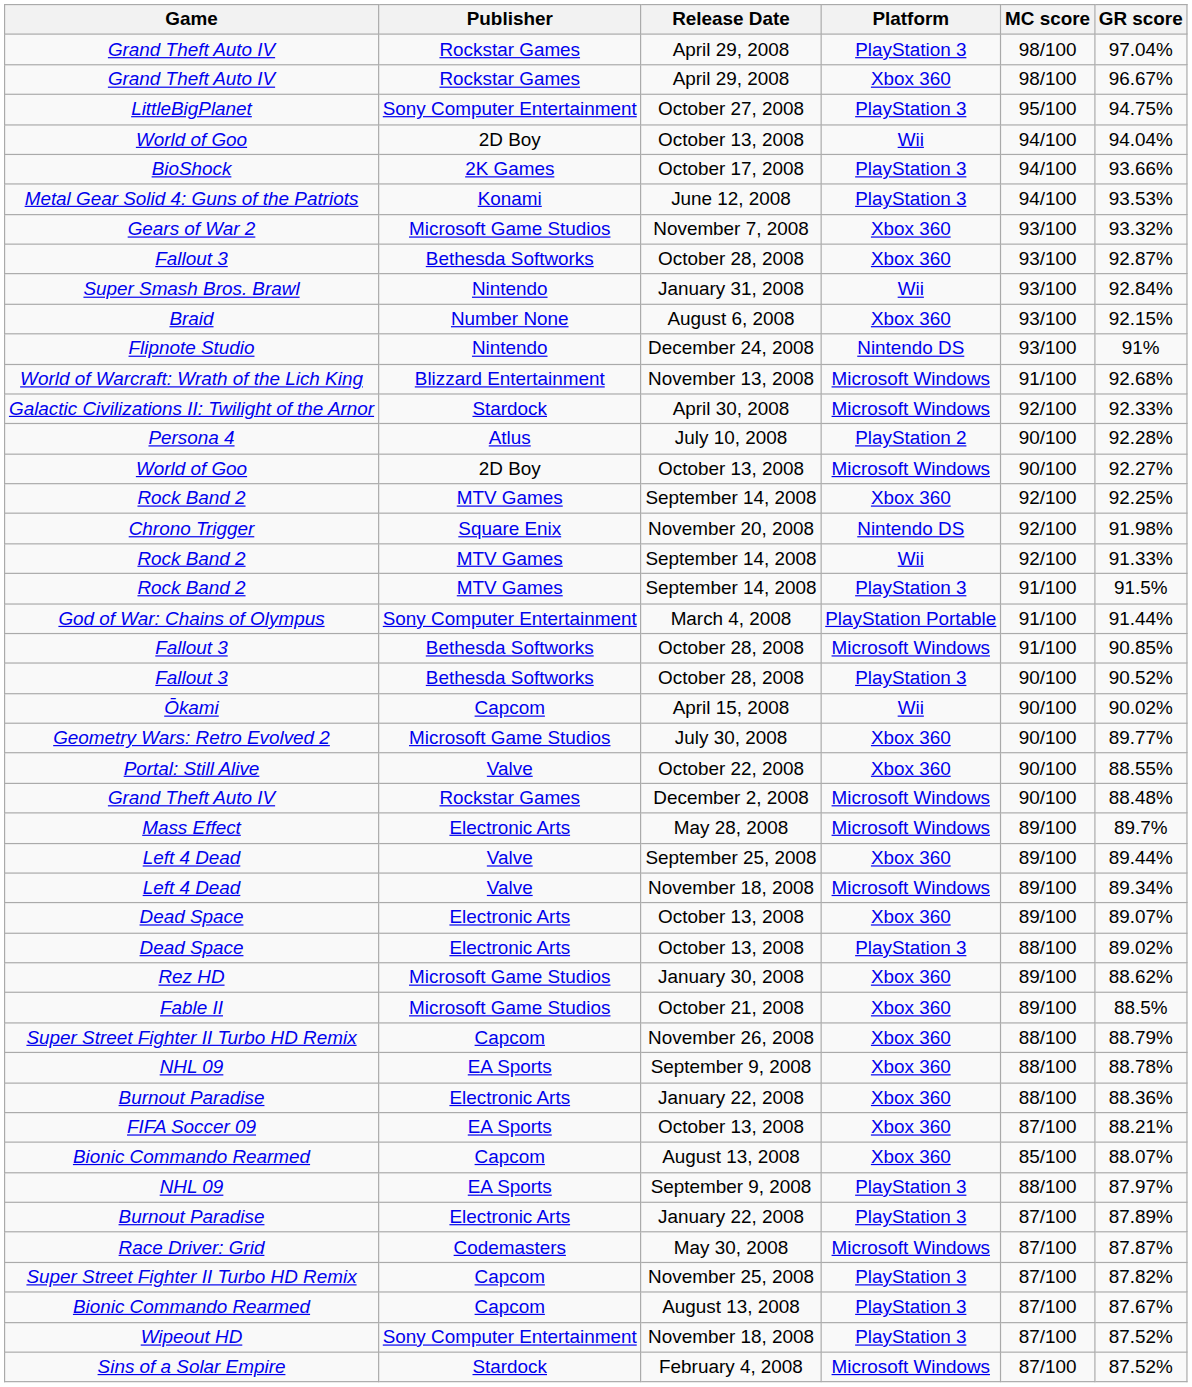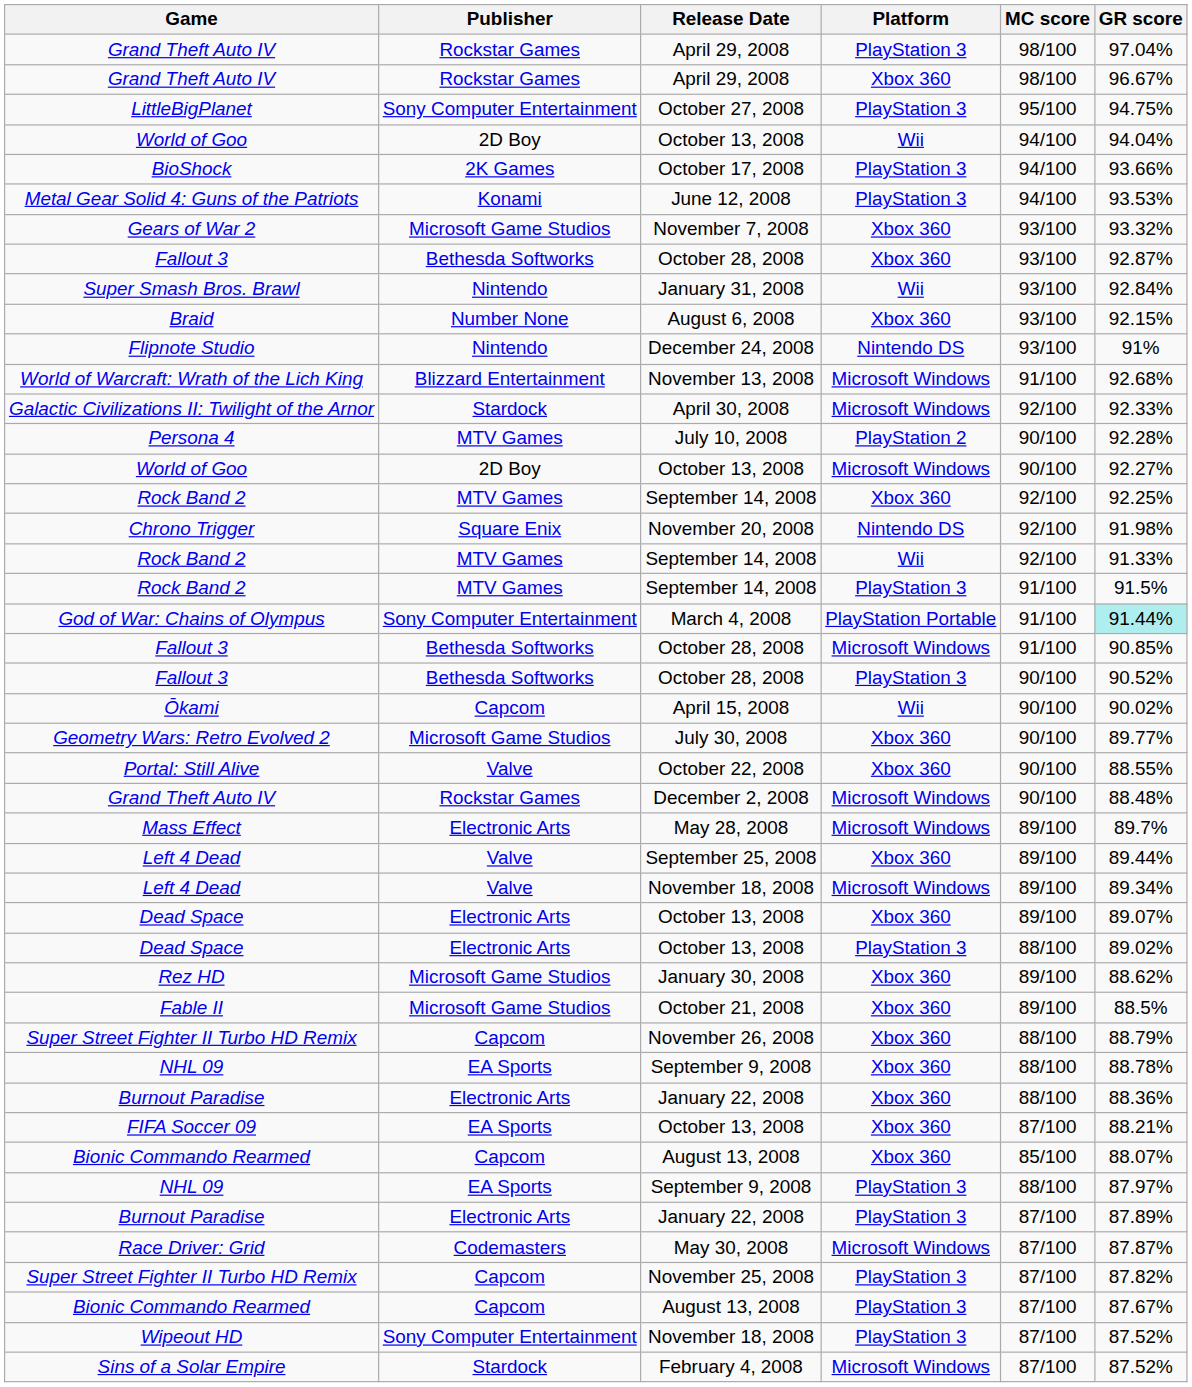 <table class="wikitable sortable" style="text-align:center;">
 <tr>
 <th scope="col">Game</th>
 <th scope="col">Publisher</th>
 <th scope="col">Release Date</th>
 <th scope="col">Platform</th>
 <th scope="col">MC score</th>
 <th scope="col">GR score</th>
 </tr>
 <tr>
 <td><em><a href='#'>Grand Theft Auto IV</a></em></td>
 <td><a href='#'>Rockstar Games</a></td>
 <td>April 29, 2008</td>
 <td><a href='#'>PlayStation 3</a></td>
 <td>98/100</td>
 <td>97.04%</td>
 </tr>
 <tr>
 <td><em><a href='#'>Grand Theft Auto IV</a></em></td>
 <td><a href='#'>Rockstar Games</a></td>
 <td>April 29, 2008</td>
 <td><a href='#'>Xbox 360</a></td>
 <td>98/100</td>
 <td>96.67%</td>
 </tr>
 <tr>
 <td><em><a href='#'>LittleBigPlanet</a></em></td>
 <td><a href='#'>Sony Computer Entertainment</a></td>
 <td>October 27, 2008</td>
 <td><a href='#'>PlayStation 3</a></td>
 <td>95/100</td>
 <td>94.75%</td>
 </tr>
 <tr>
 <td><em><a href='#'>World of Goo</a></em></td>
 <td>2D Boy</td>
 <td>October 13, 2008</td>
 <td><a href='#'>Wii</a></td>
 <td>94/100</td>
 <td>94.04%</td>
 </tr>
 <tr>
 <td><em><a href='#'>BioShock</a></em></td>
 <td><a href='#'>2K Games</a></td>
 <td>October 17, 2008</td>
 <td><a href='#'>PlayStation 3</a></td>
 <td>94/100</td>
 <td>93.66%</td>
 </tr>
 <tr>
 <td><em><a href='#'>Metal Gear Solid 4: Guns of the Patriots</a></em></td>
 <td><a href='#'>Konami</a></td>
 <td>June 12, 2008</td>
 <td><a href='#'>PlayStation 3</a></td>
 <td>94/100</td>
 <td>93.53%</td>
 </tr>
 <tr>
 <td><em><a href='#'>Gears of War 2</a></em></td>
 <td><a href='#'>Microsoft Game Studios</a></td>
 <td>November 7, 2008</td>
 <td><a href='#'>Xbox 360</a></td>
 <td>93/100</td>
 <td>93.32%</td>
 </tr>
 <tr>
 <td><em><a href='#'>Fallout 3</a></em></td>
 <td><a href='#'>Bethesda Softworks</a></td>
 <td>October 28, 2008</td>
 <td><a href='#'>Xbox 360</a></td>
 <td>93/100</td>
 <td>92.87%</td>
 </tr>
 <tr>
 <td><em><a href='#'>Super Smash Bros. Brawl</a></em></td>
 <td><a href='#'>Nintendo</a></td>
 <td>January 31, 2008</td>
 <td><a href='#'>Wii</a></td>
 <td>93/100</td>
 <td>92.84%</td>
 </tr>
 <tr>
 <td><em><a href='#'>Braid</a></em></td>
 <td><a href='#'>Number None</a></td>
 <td>August 6, 2008</td>
 <td><a href='#'>Xbox 360</a></td>
 <td>93/100</td>
 <td>92.15%</td>
 </tr>
 <tr>
 <td><em><a href='#'>Flipnote Studio</a></em></td>
 <td><a href='#'>Nintendo</a></td>
 <td>December 24, 2008</td>
 <td><a href='#'>Nintendo DS</a></td>
 <td>93/100</td>
 <td>91%</td>
 </tr>
 <tr>
 <td><em><a href='#'>World of Warcraft: Wrath of the Lich King</a></em></td>
 <td><a href='#'>Blizzard Entertainment</a></td>
 <td>November 13, 2008</td>
 <td><a href='#'>Microsoft Windows</a></td>
 <td>91/100</td>
 <td>92.68%</td>
 </tr>
 <tr>
 <td><em><a href='#'>Galactic Civilizations II: Twilight of the Arnor</a></em></td>
 <td><a href='#'>Stardock</a></td>
 <td>April 30, 2008</td>
 <td><a href='#'>Microsoft Windows</a></td>
 <td>92/100</td>
 <td>92.33%</td>
 </tr>
 <tr>
 <td><em><a href='#'>Persona 4</a></em></td>
-<td><a href='#'>Atlus</a></td>
+<td><a href='#'>MTV Games</a></td>
 <td>July 10, 2008</td>
 <td><a href='#'>PlayStation 2</a></td>
 <td>90/100</td>
 <td>92.28%</td>
 </tr>
 <tr>
 <td><em><a href='#'>World of Goo</a></em></td>
 <td>2D Boy</td>
 <td>October 13, 2008</td>
 <td><a href='#'>Microsoft Windows</a></td>
 <td>90/100</td>
 <td>92.27%</td>
 </tr>
 <tr>
 <td><em><a href='#'>Rock Band 2</a></em></td>
 <td><a href='#'>MTV Games</a></td>
 <td>September 14, 2008</td>
 <td><a href='#'>Xbox 360</a></td>
 <td>92/100</td>
 <td>92.25%</td>
 </tr>
 <tr>
 <td><em><a href='#'>Chrono Trigger</a></em></td>
 <td><a href='#'>Square Enix</a></td>
 <td>November 20, 2008</td>
 <td><a href='#'>Nintendo DS</a></td>
 <td>92/100</td>
 <td>91.98%</td>
 </tr>
 <tr>
 <td><em><a href='#'>Rock Band 2</a></em></td>
 <td><a href='#'>MTV Games</a></td>
 <td>September 14, 2008</td>
 <td><a href='#'>Wii</a></td>
 <td>92/100</td>
 <td>91.33%</td>
 </tr>
 <tr>
 <td><em><a href='#'>Rock Band 2</a></em></td>
 <td><a href='#'>MTV Games</a></td>
 <td>September 14, 2008</td>
 <td><a href='#'>PlayStation 3</a></td>
 <td>91/100</td>
 <td>91.5%</td>
 </tr>
 <tr>
 <td><em><a href='#'>God of War: Chains of Olympus</a></em></td>
 <td><a href='#'>Sony Computer Entertainment</a></td>
 <td>March 4, 2008</td>
 <td><a href='#'>PlayStation Portable</a></td>
 <td>91/100</td>
-<td>91.44%</td>
+<td style="background: paleturquoise;">91.44%</td>
 </tr>
 <tr>
 <td><em><a href='#'>Fallout 3</a></em></td>
 <td><a href='#'>Bethesda Softworks</a></td>
 <td>October 28, 2008</td>
 <td><a href='#'>Microsoft Windows</a></td>
 <td>91/100</td>
 <td>90.85%</td>
 </tr>
 <tr>
 <td><em><a href='#'>Fallout 3</a></em></td>
 <td><a href='#'>Bethesda Softworks</a></td>
 <td>October 28, 2008</td>
 <td><a href='#'>PlayStation 3</a></td>
 <td>90/100</td>
 <td>90.52%</td>
 </tr>
 <tr>
 <td><em><a href='#'>Ōkami</a></em></td>
 <td><a href='#'>Capcom</a></td>
 <td>April 15, 2008</td>
 <td><a href='#'>Wii</a></td>
 <td>90/100</td>
 <td>90.02%</td>
 </tr>
 <tr>
 <td><em><a href='#'>Geometry Wars: Retro Evolved 2</a></em></td>
 <td><a href='#'>Microsoft Game Studios</a></td>
 <td>July 30, 2008</td>
 <td><a href='#'>Xbox 360</a></td>
 <td>90/100</td>
 <td>89.77%</td>
 </tr>
 <tr>
 <td><em><a href='#'>Portal: Still Alive</a></em></td>
 <td><a href='#'>Valve</a></td>
 <td>October 22, 2008</td>
 <td><a href='#'>Xbox 360</a></td>
 <td>90/100</td>
 <td>88.55%</td>
 </tr>
 <tr>
 <td><em><a href='#'>Grand Theft Auto IV</a></em></td>
 <td><a href='#'>Rockstar Games</a></td>
 <td>December 2, 2008</td>
 <td><a href='#'>Microsoft Windows</a></td>
 <td>90/100</td>
 <td>88.48%</td>
 </tr>
 <tr>
 <td><em><a href='#'>Mass Effect</a></em></td>
 <td><a href='#'>Electronic Arts</a></td>
 <td>May 28, 2008</td>
 <td><a href='#'>Microsoft Windows</a></td>
 <td>89/100</td>
 <td>89.7%</td>
 </tr>
 <tr>
 <td><em><a href='#'>Left 4 Dead</a></em></td>
 <td><a href='#'>Valve</a></td>
 <td>September 25, 2008</td>
 <td><a href='#'>Xbox 360</a></td>
 <td>89/100</td>
 <td>89.44%</td>
 </tr>
 <tr>
 <td><em><a href='#'>Left 4 Dead</a></em></td>
 <td><a href='#'>Valve</a></td>
 <td>November 18, 2008</td>
 <td><a href='#'>Microsoft Windows</a></td>
 <td>89/100</td>
 <td>89.34%</td>
 </tr>
 <tr>
 <td><em><a href='#'>Dead Space</a></em></td>
 <td><a href='#'>Electronic Arts</a></td>
 <td>October 13, 2008</td>
 <td><a href='#'>Xbox 360</a></td>
 <td>89/100</td>
 <td>89.07%</td>
 </tr>
 <tr>
 <td><em><a href='#'>Dead Space</a></em></td>
 <td><a href='#'>Electronic Arts</a></td>
 <td>October 13, 2008</td>
 <td><a href='#'>PlayStation 3</a></td>
 <td>88/100</td>
 <td>89.02%</td>
 </tr>
 <tr>
 <td><em><a href='#'>Rez HD</a></em></td>
 <td><a href='#'>Microsoft Game Studios</a></td>
 <td>January 30, 2008</td>
 <td><a href='#'>Xbox 360</a></td>
 <td>89/100</td>
 <td>88.62%</td>
 </tr>
 <tr>
 <td><em><a href='#'>Fable II</a></em></td>
 <td><a href='#'>Microsoft Game Studios</a></td>
 <td>October 21, 2008</td>
 <td><a href='#'>Xbox 360</a></td>
 <td>89/100</td>
 <td>88.5%</td>
 </tr>
 <tr>
 <td><em><a href='#'>Super Street Fighter II Turbo HD Remix</a></em></td>
 <td><a href='#'>Capcom</a></td>
 <td>November 26, 2008</td>
 <td><a href='#'>Xbox 360</a></td>
 <td>88/100</td>
 <td>88.79%</td>
 </tr>
 <tr>
 <td><em><a href='#'>NHL 09</a></em></td>
 <td><a href='#'>EA Sports</a></td>
 <td>September 9, 2008</td>
 <td><a href='#'>Xbox 360</a></td>
 <td>88/100</td>
 <td>88.78%</td>
 </tr>
 <tr>
 <td><em><a href='#'>Burnout Paradise</a></em></td>
 <td><a href='#'>Electronic Arts</a></td>
 <td>January 22, 2008</td>
 <td><a href='#'>Xbox 360</a></td>
 <td>88/100</td>
 <td>88.36%</td>
 </tr>
 <tr>
 <td><em><a href='#'>FIFA Soccer 09</a></em></td>
 <td><a href='#'>EA Sports</a></td>
 <td>October 13, 2008</td>
 <td><a href='#'>Xbox 360</a></td>
 <td>87/100</td>
 <td>88.21%</td>
 </tr>
 <tr>
 <td><em><a href='#'>Bionic Commando Rearmed</a></em></td>
 <td><a href='#'>Capcom</a></td>
 <td>August 13, 2008</td>
 <td><a href='#'>Xbox 360</a></td>
 <td>85/100</td>
 <td>88.07%</td>
 </tr>
 <tr>
 <td><em><a href='#'>NHL 09</a></em></td>
 <td><a href='#'>EA Sports</a></td>
 <td>September 9, 2008</td>
 <td><a href='#'>PlayStation 3</a></td>
 <td>88/100</td>
 <td>87.97%</td>
 </tr>
 <tr>
 <td><em><a href='#'>Burnout Paradise</a></em></td>
 <td><a href='#'>Electronic Arts</a></td>
 <td>January 22, 2008</td>
 <td><a href='#'>PlayStation 3</a></td>
 <td>87/100</td>
 <td>87.89%</td>
 </tr>
 <tr>
 <td><em><a href='#'>Race Driver: Grid</a></em></td>
 <td><a href='#'>Codemasters</a></td>
 <td>May 30, 2008</td>
 <td><a href='#'>Microsoft Windows</a></td>
 <td>87/100</td>
 <td>87.87%</td>
 </tr>
 <tr>
 <td><em><a href='#'>Super Street Fighter II Turbo HD Remix</a></em></td>
 <td><a href='#'>Capcom</a></td>
 <td>November 25, 2008</td>
 <td><a href='#'>PlayStation 3</a></td>
 <td>87/100</td>
 <td>87.82%</td>
 </tr>
 <tr>
 <td><em><a href='#'>Bionic Commando Rearmed</a></em></td>
 <td><a href='#'>Capcom</a></td>
 <td>August 13, 2008</td>
 <td><a href='#'>PlayStation 3</a></td>
 <td>87/100</td>
 <td>87.67%</td>
 </tr>
 <tr>
 <td><em><a href='#'>Wipeout HD</a></em></td>
 <td><a href='#'>Sony Computer Entertainment</a></td>
 <td>November 18, 2008</td>
 <td><a href='#'>PlayStation 3</a></td>
 <td>87/100</td>
 <td>87.52%</td>
 </tr>
 <tr>
 <td><em><a href='#'>Sins of a Solar Empire</a></em></td>
 <td><a href='#'>Stardock</a></td>
 <td>February 4, 2008</td>
 <td><a href='#'>Microsoft Windows</a></td>
 <td>87/100</td>
 <td>87.52%</td>
 </tr>
 </table>
